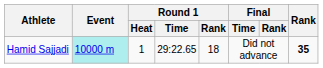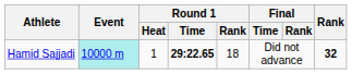 <table class="wikitable" width="72%" style="text-align:center; font-size:90%">
 <tr>
 <th rowspan="2" width="22%">Athlete</th>
 <th rowspan="2" width="18%">Event</th>
 <th colspan="3" width="20%">Round 1</th>
 <th colspan="2" width="15%">Final</th>
 <th rowspan="2" width="6%">Rank</th>
 </tr>
 <tr>
 <th width="5%">Heat</th>
 <th width="10%">Time</th>
 <th>Rank</th>
 <th width="10%">Time</th>
 <th>Rank</th>
 </tr>
 <tr>
 <td align="left"><a href='#'>Hamid Sajjadi</a></td>
 <td align="left" style="background: paleturquoise;"><a href='#'>10000 m</a></td>
 <td>1</td>
-<td>29:22.65</td>
+<td><strong>29:22.65</strong></td>
 <td>18</td>
 <td colspan=2  align=center>Did not advance</td>
-<td><strong>35</strong></td>
+<td><strong>32</strong></td>
 </tr>
 </table>
